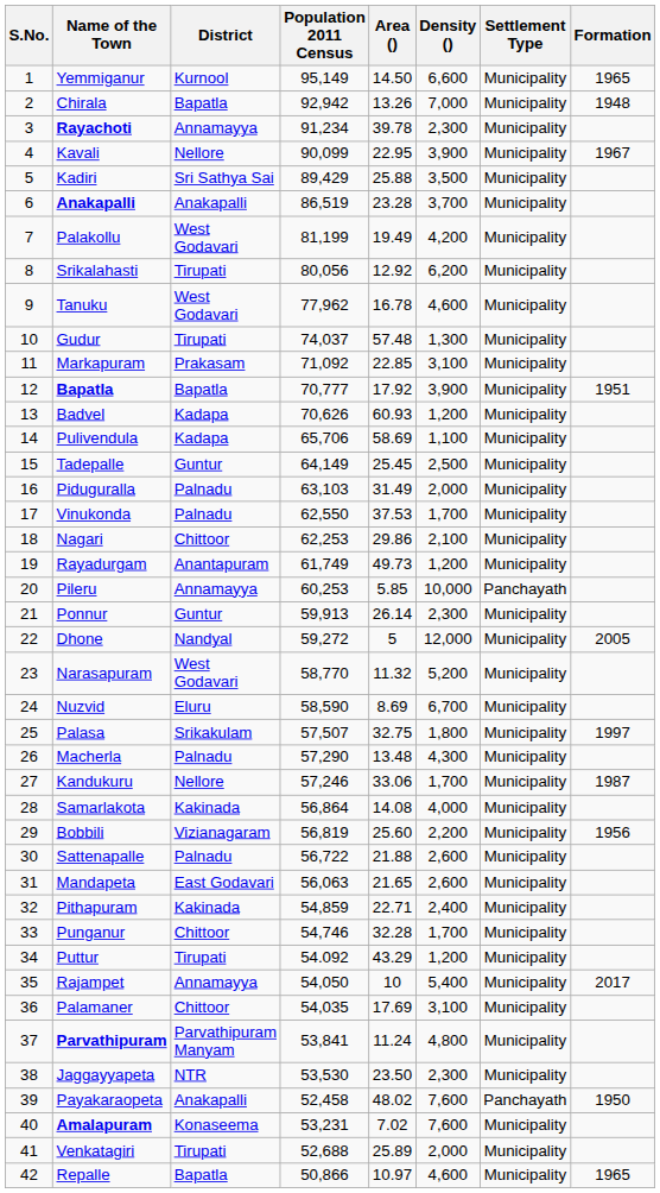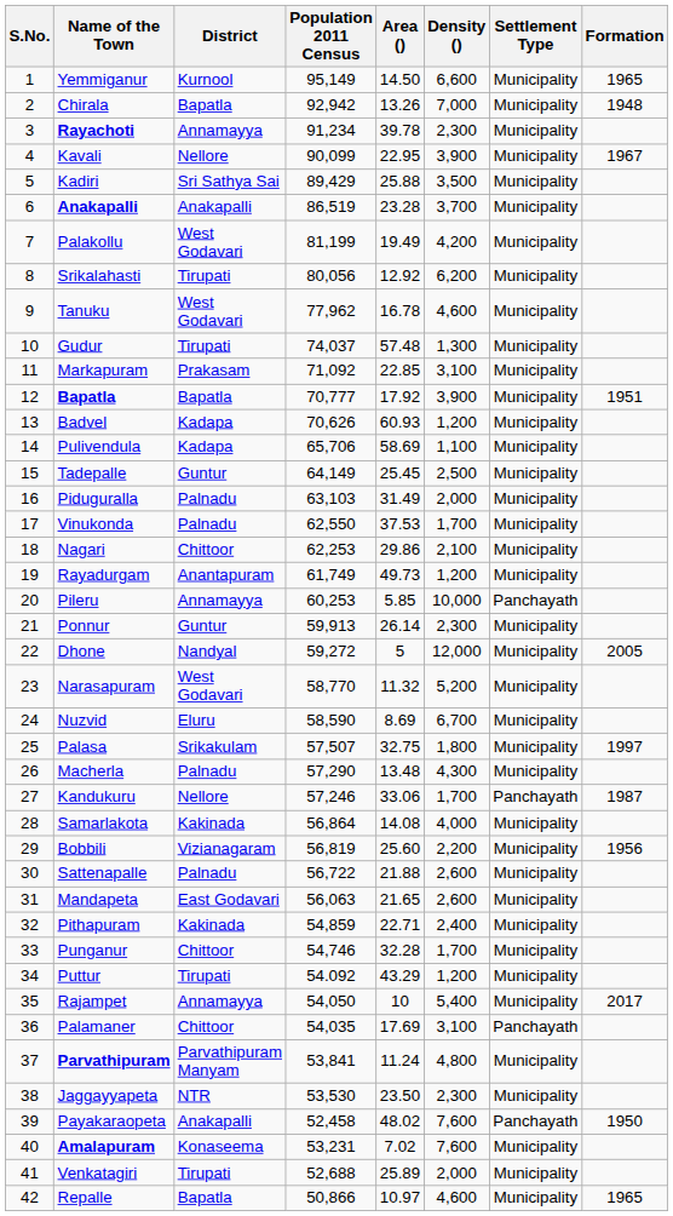 <table class="sortable wikitable" style="text-align:center;">
 <tr>
 <th>S.No.</th>
 <th>Name of the Town</th>
 <th>District</th>
 <th>Population<br>2011 Census</th>
 <th>Area<br>()</th>
 <th>Density<br>()</th>
 <th>Settlement<br>Type</th>
 <th>Formation</th>
 </tr>
 <tr>
 <td>1</td>
 <td align="left"><a href='#'>Yemmiganur</a></td>
 <td align="left"><a href='#'>Kurnool</a></td>
 <td>95,149</td>
 <td>14.50</td>
 <td>6,600</td>
 <td>Municipality</td>
 <td>1965</td>
 </tr>
 <tr>
 <td>2</td>
 <td align="left"><a href='#'>Chirala</a></td>
 <td align="left"><a href='#'>Bapatla</a></td>
 <td>92,942</td>
 <td>13.26</td>
 <td>7,000</td>
 <td>Municipality</td>
 <td>1948</td>
 </tr>
 <tr>
 <td>3</td>
 <td align="left"><strong><a href='#'>Rayachoti</a></strong></td>
 <td align="left"><a href='#'>Annamayya</a></td>
 <td>91,234</td>
 <td>39.78</td>
 <td>2,300</td>
 <td>Municipality</td>
 <td></td>
 </tr>
 <tr>
 <td>4</td>
 <td align="left"><a href='#'>Kavali</a></td>
 <td align="left"><a href='#'>Nellore</a></td>
 <td>90,099</td>
 <td>22.95</td>
 <td>3,900</td>
 <td>Municipality</td>
 <td>1967</td>
 </tr>
 <tr>
 <td>5</td>
 <td align="left"><a href='#'>Kadiri</a></td>
 <td align="left"><a href='#'>Sri Sathya Sai</a></td>
 <td>89,429</td>
 <td>25.88</td>
 <td>3,500</td>
 <td>Municipality</td>
 <td></td>
 </tr>
 <tr>
 <td>6</td>
 <td align="left"><strong><a href='#'>Anakapalli</a></strong></td>
 <td align="left"><a href='#'>Anakapalli</a></td>
 <td>86,519</td>
 <td>23.28</td>
 <td>3,700</td>
 <td>Municipality</td>
 <td></td>
 </tr>
 <tr>
 <td>7</td>
 <td align="left"><a href='#'>Palakollu</a></td>
 <td align="left"><a href='#'>West Godavari</a></td>
 <td>81,199</td>
 <td>19.49</td>
 <td>4,200</td>
 <td>Municipality</td>
 <td></td>
 </tr>
 <tr>
 <td>8</td>
 <td align="left"><a href='#'>Srikalahasti</a></td>
 <td align="left"><a href='#'>Tirupati</a></td>
 <td>80,056</td>
 <td>12.92</td>
 <td>6,200</td>
 <td>Municipality</td>
 <td></td>
 </tr>
 <tr>
 <td>9</td>
 <td align="left"><a href='#'>Tanuku</a></td>
 <td align="left"><a href='#'>West Godavari</a></td>
 <td>77,962</td>
 <td>16.78</td>
 <td>4,600</td>
 <td>Municipality</td>
 <td></td>
 </tr>
 <tr>
 <td>10</td>
 <td align="left"><a href='#'>Gudur</a></td>
 <td align="left"><a href='#'>Tirupati</a></td>
 <td>74,037</td>
 <td>57.48</td>
 <td>1,300</td>
 <td>Municipality</td>
 <td></td>
 </tr>
 <tr>
 <td>11</td>
 <td align="left"><a href='#'>Markapuram</a></td>
 <td style="text-align:left";><a href='#'>Prakasam</a></td>
 <td>71,092</td>
 <td>22.85</td>
 <td>3,100</td>
 <td>Municipality</td>
 <td></td>
 </tr>
 <tr>
 <td>12</td>
 <td align="left"><strong><a href='#'>Bapatla</a></strong></td>
 <td align="left"><a href='#'>Bapatla</a></td>
 <td>70,777</td>
 <td>17.92</td>
 <td>3,900</td>
 <td>Municipality</td>
 <td>1951</td>
 </tr>
 <tr>
 <td>13</td>
 <td align="left"><a href='#'>Badvel</a></td>
 <td align="left"><a href='#'>Kadapa</a></td>
 <td>70,626</td>
 <td>60.93</td>
 <td>1,200</td>
 <td>Municipality</td>
 <td></td>
 </tr>
 <tr>
 <td>14</td>
 <td align="left"><a href='#'>Pulivendula</a></td>
 <td align="left"><a href='#'>Kadapa</a></td>
 <td>65,706</td>
 <td>58.69</td>
 <td>1,100</td>
 <td>Municipality</td>
 <td></td>
 </tr>
 <tr>
 <td>15</td>
 <td align="left"><a href='#'>Tadepalle</a></td>
 <td align="left"><a href='#'>Guntur</a></td>
 <td>64,149</td>
 <td>25.45</td>
 <td>2,500</td>
 <td>Municipality</td>
 <td></td>
 </tr>
 <tr>
 <td>16</td>
 <td align="left"><a href='#'>Piduguralla</a></td>
 <td align="left"><a href='#'>Palnadu</a></td>
 <td>63,103</td>
 <td>31.49</td>
 <td>2,000</td>
 <td>Municipality</td>
 <td></td>
 </tr>
 <tr>
 <td>17</td>
 <td align="left"><a href='#'>Vinukonda</a></td>
 <td align="left"><a href='#'>Palnadu</a></td>
 <td>62,550</td>
 <td>37.53</td>
 <td>1,700</td>
 <td>Municipality</td>
 <td></td>
 </tr>
 <tr>
 <td>18</td>
 <td align="left"><a href='#'>Nagari</a></td>
 <td align="left"><a href='#'>Chittoor</a></td>
 <td>62,253</td>
 <td>29.86</td>
 <td>2,100</td>
 <td>Municipality</td>
 <td></td>
 </tr>
 <tr>
 <td>19</td>
 <td align="left"><a href='#'>Rayadurgam</a></td>
 <td style="text-align:left;"><a href='#'>Anantapuram</a></td>
 <td>61,749</td>
 <td>49.73</td>
 <td>1,200</td>
 <td>Municipality</td>
 <td></td>
 </tr>
 <tr>
 <td>20</td>
 <td align="left"><a href='#'>Pileru</a></td>
 <td align="left"><a href='#'>Annamayya</a></td>
 <td>60,253</td>
 <td>5.85</td>
 <td>10,000</td>
 <td>Panchayath</td>
 <td></td>
 </tr>
 <tr>
 <td>21</td>
 <td align="left"><a href='#'>Ponnur</a></td>
 <td align="left"><a href='#'>Guntur</a></td>
 <td>59,913</td>
 <td>26.14</td>
 <td>2,300</td>
 <td>Municipality</td>
 <td></td>
 </tr>
 <tr>
 <td>22</td>
 <td align="left"><a href='#'>Dhone</a></td>
 <td align="left"><a href='#'>Nandyal</a></td>
 <td>59,272</td>
 <td>5</td>
 <td>12,000</td>
 <td>Municipality</td>
 <td>2005</td>
 </tr>
 <tr>
 <td>23</td>
 <td align="left"><a href='#'>Narasapuram</a></td>
 <td align="left"><a href='#'>West Godavari</a></td>
 <td>58,770</td>
 <td>11.32</td>
 <td>5,200</td>
 <td>Municipality</td>
 <td></td>
 </tr>
 <tr>
 <td>24</td>
 <td align="left"><a href='#'>Nuzvid</a></td>
 <td align="left"><a href='#'>Eluru</a></td>
 <td>58,590</td>
 <td>8.69</td>
 <td>6,700</td>
 <td>Municipality</td>
 <td></td>
 </tr>
 <tr>
 <td>25</td>
 <td align="left"><a href='#'>Palasa</a></td>
 <td align="left"><a href='#'>Srikakulam</a></td>
 <td>57,507</td>
 <td>32.75</td>
 <td>1,800</td>
 <td>Municipality</td>
 <td>1997</td>
 </tr>
 <tr>
 <td>26</td>
 <td align="left"><a href='#'>Macherla</a></td>
 <td align="left"><a href='#'>Palnadu</a></td>
 <td>57,290</td>
 <td>13.48</td>
 <td>4,300</td>
 <td>Municipality</td>
 <td></td>
 </tr>
 <tr>
 <td>27</td>
 <td align="left"><a href='#'>Kandukuru</a></td>
 <td align="left"><a href='#'>Nellore</a></td>
 <td>57,246</td>
 <td>33.06</td>
 <td>1,700</td>
-<td>Municipality</td>
+<td>Panchayath</td>
 <td>1987</td>
 </tr>
 <tr>
 <td>28</td>
 <td align="left"><a href='#'>Samarlakota</a></td>
 <td style="text-align:left";><a href='#'>Kakinada</a></td>
 <td>56,864</td>
 <td>14.08</td>
 <td>4,000</td>
 <td>Municipality</td>
 <td></td>
 </tr>
 <tr>
 <td>29</td>
 <td align="left"><a href='#'>Bobbili</a></td>
 <td align="left"><a href='#'>Vizianagaram</a></td>
 <td>56,819</td>
 <td>25.60</td>
 <td>2,200</td>
 <td>Municipality</td>
 <td>1956</td>
 </tr>
 <tr>
 <td>30</td>
 <td align="left"><a href='#'>Sattenapalle</a></td>
 <td align="left"><a href='#'>Palnadu</a></td>
 <td>56,722</td>
 <td>21.88</td>
 <td>2,600</td>
 <td>Municipality</td>
 <td></td>
 </tr>
 <tr>
 <td>31</td>
 <td align="left"><a href='#'>Mandapeta</a></td>
 <td align="left"><a href='#'>East Godavari</a></td>
 <td>56,063</td>
 <td>21.65</td>
 <td>2,600</td>
 <td>Municipality</td>
 <td></td>
 </tr>
 <tr>
 <td>32</td>
 <td align="left"><a href='#'>Pithapuram</a></td>
 <td style="text-align:left" ;><a href='#'>Kakinada</a></td>
 <td>54,859</td>
 <td>22.71</td>
 <td>2,400</td>
 <td>Municipality</td>
 <td></td>
 </tr>
 <tr>
 <td>33</td>
 <td align="left"><a href='#'>Punganur</a></td>
 <td align="left"><a href='#'>Chittoor</a></td>
 <td>54,746</td>
 <td>32.28</td>
 <td>1,700</td>
 <td>Municipality</td>
 <td></td>
 </tr>
 <tr>
 <td>34</td>
 <td align="left"><a href='#'>Puttur</a></td>
 <td align="left"><a href='#'>Tirupati</a></td>
 <td>54.092</td>
 <td>43.29</td>
 <td>1,200</td>
 <td>Municipality</td>
 <td></td>
 </tr>
 <tr>
 <td>35</td>
 <td align="left"><a href='#'>Rajampet</a></td>
 <td align="left"><a href='#'>Annamayya</a></td>
 <td>54,050</td>
 <td>10</td>
 <td>5,400</td>
 <td>Municipality</td>
 <td>2017</td>
 </tr>
 <tr>
 <td>36</td>
 <td align="left"><a href='#'>Palamaner</a></td>
 <td align="left"><a href='#'>Chittoor</a></td>
 <td>54,035</td>
 <td>17.69</td>
 <td>3,100</td>
-<td>Municipality</td>
+<td>Panchayath</td>
 <td></td>
 </tr>
 <tr>
 <td>37</td>
 <td align="left"><a href='#'><strong>Parvathipuram</strong></a></td>
 <td style="text-align:left" ;><a href='#'>Parvathipuram Manyam</a></td>
 <td>53,841</td>
 <td>11.24</td>
 <td>4,800</td>
 <td>Municipality</td>
 <td></td>
 </tr>
 <tr>
 <td>38</td>
 <td align="left"><a href='#'>Jaggayyapeta</a></td>
 <td align="left"><a href='#'>NTR</a></td>
 <td>53,530</td>
 <td>23.50</td>
 <td>2,300</td>
 <td>Municipality</td>
 <td></td>
 </tr>
 <tr>
 <td>39</td>
 <td align="left"><a href='#'>Payakaraopeta</a></td>
 <td align="left"><a href='#'>Anakapalli</a></td>
 <td>52,458</td>
 <td>48.02</td>
 <td>7,600</td>
 <td>Panchayath</td>
 <td>1950</td>
 </tr>
 <tr>
 <td>40</td>
 <td align="left"><strong><a href='#'>Amalapuram</a></strong></td>
 <td align="left"><a href='#'>Konaseema</a></td>
 <td>53,231</td>
 <td>7.02</td>
 <td>7,600</td>
 <td>Municipality</td>
 <td></td>
 </tr>
 <tr>
 <td>41</td>
 <td align="left"><a href='#'>Venkatagiri</a></td>
 <td align="left"><a href='#'>Tirupati</a></td>
 <td>52,688</td>
 <td>25.89</td>
 <td>2,000</td>
 <td>Municipality</td>
 <td></td>
 </tr>
 <tr>
 <td>42</td>
 <td align="left"><a href='#'>Repalle</a></td>
 <td align="left"><a href='#'>Bapatla</a></td>
 <td>50,866</td>
 <td>10.97</td>
 <td>4,600</td>
 <td>Municipality</td>
 <td>1965</td>
 </tr>
 </table>
